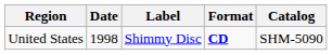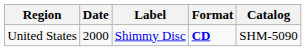 <table class="wikitable">
 <tr>
 <th>Region</th>
 <th>Date</th>
 <th>Label</th>
 <th>Format</th>
 <th>Catalog</th>
 </tr>
 <tr>
 <td>United States</td>
-<td>1998</td>
+<td>2000</td>
 <td><a href='#'>Shimmy Disc</a></td>
 <td><strong><a href='#'>CD</a></strong></td>
 <td>SHM-5090</td>
 </tr>
 </table>
